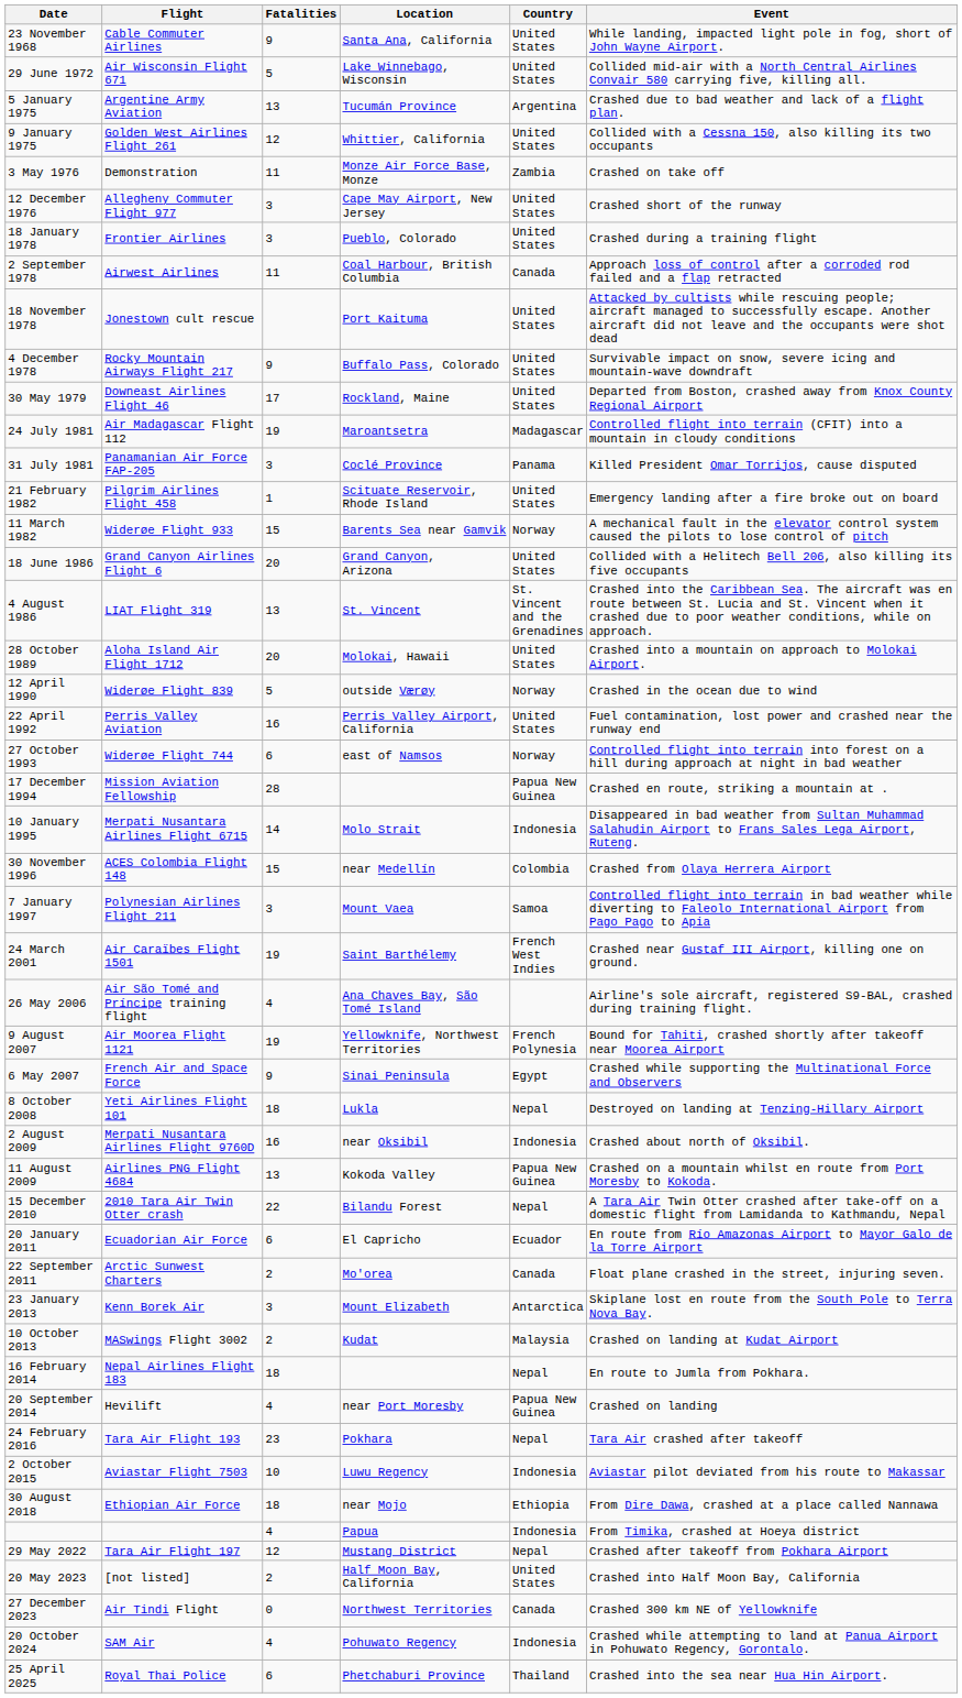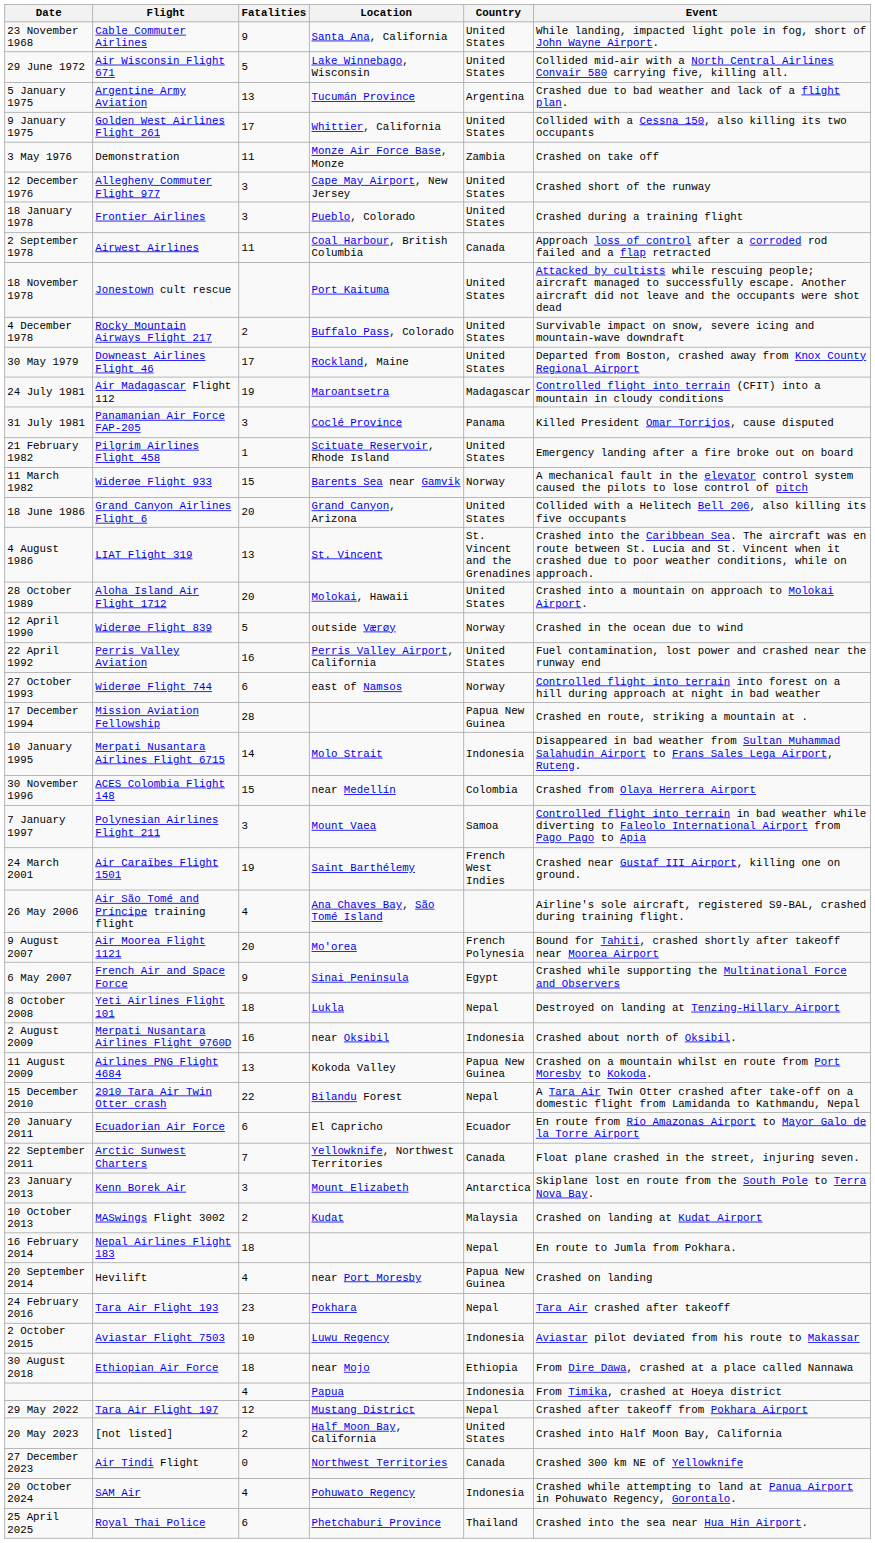 <table class="wikitable sortable" style="margin: 1em auto;">
 <tr>
 <th scope="col" width="100">Date</th>
 <th scope="col" width="170">Flight</th>
 <th scope="col" width="2">Fatalities</th>
 <th scope="col" width="180">Location</th>
 <th scope="col" width="35">Country</th>
 <th scope="col" width="400" class="unsortable">Event</th>
 </tr>
 <tr>
 <td>23 November 1968</td>
 <td><a href='#'>Cable Commuter Airlines</a></td>
 <td>9</td>
 <td><a href='#'>Santa Ana</a>, California</td>
 <td>United States</td>
 <td>While landing, impacted light pole in fog,  short of <a href='#'>John Wayne Airport</a>.</td>
 </tr>
 <tr>
 <td>29 June 1972</td>
 <td><a href='#'>Air Wisconsin Flight 671</a></td>
 <td>5</td>
 <td><a href='#'>Lake Winnebago</a>, Wisconsin</td>
 <td>United States</td>
 <td>Collided mid-air with a <a href='#'>North Central Airlines</a> <a href='#'>Convair 580</a> carrying five, killing all.</td>
 </tr>
 <tr>
 <td>5 January 1975</td>
 <td><a href='#'>Argentine Army Aviation</a></td>
 <td>13</td>
 <td><a href='#'>Tucumán Province</a></td>
 <td>Argentina</td>
 <td>Crashed due to bad weather and lack of a <a href='#'>flight plan</a>.</td>
 </tr>
 <tr>
 <td>9 January 1975</td>
 <td><a href='#'>Golden West Airlines Flight 261</a></td>
-<td>12</td>
+<td>17</td>
 <td><a href='#'>Whittier</a>, California</td>
 <td>United States</td>
 <td>Collided with a <a href='#'>Cessna 150</a>, also killing its two occupants</td>
 </tr>
 <tr>
 <td>3 May 1976</td>
 <td>Demonstration</td>
 <td>11</td>
 <td><a href='#'>Monze Air Force Base</a>, Monze</td>
 <td>Zambia</td>
 <td>Crashed on take off</td>
 </tr>
 <tr>
 <td>12 December 1976</td>
 <td><a href='#'>Allegheny Commuter Flight 977</a></td>
 <td>3</td>
 <td><a href='#'>Cape May Airport</a>, New Jersey</td>
 <td>United States</td>
 <td>Crashed short of the runway</td>
 </tr>
 <tr>
 <td>18 January 1978</td>
 <td><a href='#'>Frontier Airlines</a></td>
 <td>3</td>
 <td><a href='#'>Pueblo</a>, Colorado</td>
 <td>United States</td>
 <td>Crashed during a training flight</td>
 </tr>
 <tr>
 <td>2 September 1978</td>
 <td><a href='#'>Airwest Airlines</a></td>
 <td>11</td>
 <td><a href='#'>Coal Harbour</a>, British Columbia</td>
 <td>Canada</td>
 <td>Approach <a href='#'>loss of control</a> after a <a href='#'>corroded</a> rod failed and a <a href='#'>flap</a> retracted</td>
 </tr>
 <tr>
 <td>18 November 1978</td>
 <td><a href='#'>Jonestown</a> cult rescue</td>
 <td></td>
 <td><a href='#'>Port Kaituma</a></td>
 <td>United States</td>
 <td><a href='#'>Attacked by cultists</a> while rescuing people; aircraft managed to successfully escape. Another aircraft did not leave and the occupants were shot dead</td>
 </tr>
 <tr>
 <td>4 December 1978</td>
 <td><a href='#'>Rocky Mountain Airways Flight 217</a></td>
-<td>9</td>
+<td>2</td>
 <td><a href='#'>Buffalo Pass</a>, Colorado</td>
 <td>United States</td>
 <td>Survivable impact on snow, severe icing and mountain-wave downdraft</td>
 </tr>
 <tr>
 <td>30 May 1979</td>
 <td><a href='#'>Downeast Airlines Flight 46</a></td>
 <td>17</td>
 <td><a href='#'>Rockland</a>, Maine</td>
 <td>United States</td>
 <td>Departed from Boston, crashed  away from <a href='#'>Knox County Regional Airport</a></td>
 </tr>
 <tr>
 <td>24 July 1981</td>
 <td><a href='#'>Air Madagascar</a> Flight 112</td>
 <td>19</td>
 <td><a href='#'>Maroantsetra</a></td>
 <td>Madagascar</td>
 <td><a href='#'>Controlled flight into terrain</a> (CFIT) into a mountain in cloudy conditions</td>
 </tr>
 <tr>
 <td>31 July 1981</td>
 <td><a href='#'>Panamanian Air Force FAP-205</a></td>
 <td>3</td>
 <td><a href='#'>Coclé Province</a></td>
 <td>Panama</td>
 <td>Killed President <a href='#'>Omar Torrijos</a>, cause disputed</td>
 </tr>
 <tr>
 <td>21 February 1982</td>
 <td><a href='#'>Pilgrim Airlines Flight 458</a></td>
 <td>1</td>
 <td><a href='#'>Scituate Reservoir</a>, Rhode Island</td>
 <td>United States</td>
 <td>Emergency landing after a fire broke out on board</td>
 </tr>
 <tr>
 <td>11 March 1982</td>
 <td><a href='#'>Widerøe Flight 933</a></td>
 <td>15</td>
 <td><a href='#'>Barents Sea</a> near <a href='#'>Gamvik</a></td>
 <td>Norway</td>
 <td>A mechanical fault in the <a href='#'>elevator</a> control system caused the pilots to lose control of <a href='#'>pitch</a></td>
 </tr>
 <tr>
 <td>18 June 1986</td>
 <td><a href='#'>Grand Canyon Airlines Flight 6</a></td>
 <td>20</td>
 <td><a href='#'>Grand Canyon</a>,<br>Arizona</td>
 <td>United States</td>
 <td>Collided with a Helitech <a href='#'>Bell 206</a>, also killing its five occupants</td>
 </tr>
 <tr>
 <td>4 August 1986</td>
 <td><a href='#'>LIAT Flight 319</a></td>
 <td>13</td>
 <td><a href='#'>St. Vincent</a></td>
 <td>St. Vincent and the Grenadines</td>
 <td>Crashed into the <a href='#'>Caribbean Sea</a>. The aircraft was en route between St. Lucia and St. Vincent when it crashed due to poor weather conditions, while on approach.</td>
 </tr>
 <tr>
 <td>28 October 1989</td>
 <td><a href='#'>Aloha Island Air Flight 1712</a></td>
 <td>20</td>
 <td><a href='#'>Molokai</a>, Hawaii</td>
 <td>United States</td>
 <td>Crashed into a mountain on approach to <a href='#'>Molokai Airport</a>.</td>
 </tr>
 <tr>
 <td>12 April 1990</td>
 <td><a href='#'>Widerøe Flight 839</a></td>
 <td>5</td>
 <td>outside <a href='#'>Værøy</a></td>
 <td>Norway</td>
 <td>Crashed in the ocean due to wind</td>
 </tr>
 <tr>
 <td>22 April 1992</td>
 <td><a href='#'>Perris Valley Aviation</a></td>
 <td>16</td>
 <td><a href='#'>Perris Valley Airport</a>, California</td>
 <td>United States</td>
 <td>Fuel contamination, lost power and crashed near the runway end</td>
 </tr>
 <tr>
 <td>27 October 1993</td>
 <td><a href='#'>Widerøe Flight 744</a></td>
 <td>6</td>
 <td>east of <a href='#'>Namsos</a></td>
 <td>Norway</td>
 <td><a href='#'>Controlled flight into terrain</a> into forest on a hill during approach at night in bad weather</td>
 </tr>
 <tr>
 <td>17 December 1994</td>
 <td><a href='#'>Mission Aviation Fellowship</a></td>
 <td>28</td>
 <td></td>
 <td>Papua New Guinea</td>
 <td>Crashed en route, striking a mountain at .</td>
 </tr>
 <tr>
 <td>10 January 1995</td>
 <td><a href='#'>Merpati Nusantara Airlines Flight 6715</a></td>
 <td>14</td>
 <td><a href='#'>Molo Strait</a></td>
 <td>Indonesia</td>
 <td>Disappeared in bad weather from <a href='#'>Sultan Muhammad Salahudin Airport</a> to <a href='#'>Frans Sales Lega Airport</a>, <a href='#'>Ruteng</a>.</td>
 </tr>
 <tr>
 <td>30 November 1996</td>
 <td><a href='#'>ACES Colombia Flight 148</a></td>
 <td>15</td>
 <td>near <a href='#'>Medellín</a></td>
 <td>Colombia</td>
 <td>Crashed  from <a href='#'>Olaya Herrera Airport</a></td>
 </tr>
 <tr>
 <td>7 January 1997</td>
 <td><a href='#'>Polynesian Airlines Flight 211</a></td>
 <td>3</td>
 <td><a href='#'>Mount Vaea</a></td>
 <td>Samoa</td>
 <td><a href='#'>Controlled flight into terrain</a> in bad weather while diverting to <a href='#'>Faleolo International Airport</a> from <a href='#'>Pago Pago</a> to <a href='#'>Apia</a></td>
 </tr>
 <tr>
 <td>24 March 2001</td>
 <td><a href='#'>Air Caraïbes Flight 1501</a></td>
 <td>19</td>
 <td><a href='#'>Saint Barthélemy</a></td>
 <td>French West Indies</td>
 <td>Crashed near <a href='#'>Gustaf III Airport</a>, killing one on ground.</td>
 </tr>
 <tr>
 <td>26 May 2006</td>
 <td><a href='#'>Air São Tomé and Príncipe</a> training flight</td>
 <td>4</td>
 <td><a href='#'>Ana Chaves Bay</a>, <a href='#'>São Tomé Island</a></td>
 <td></td>
 <td>Airline's sole aircraft, registered S9-BAL, crashed during training flight.</td>
 </tr>
 <tr>
 <td>9 August 2007</td>
 <td><a href='#'>Air Moorea Flight 1121</a></td>
-<td>19</td>
-<td><a href='#'>Yellowknife</a>, Northwest Territories</td>
+<td>20</td>
+<td><a href='#'>Mo'orea</a></td>
 <td>French Polynesia</td>
 <td>Bound for <a href='#'>Tahiti</a>, crashed shortly after takeoff near <a href='#'>Moorea Airport</a></td>
 </tr>
 <tr>
 <td>6 May 2007</td>
 <td><a href='#'>French Air and Space Force</a></td>
 <td>9</td>
 <td><a href='#'>Sinai Peninsula</a></td>
 <td>Egypt</td>
 <td>Crashed while supporting the <a href='#'>Multinational Force and Observers</a></td>
 </tr>
 <tr>
 <td>8 October 2008</td>
 <td><a href='#'>Yeti Airlines Flight 101</a></td>
 <td>18</td>
 <td><a href='#'>Lukla</a></td>
 <td>Nepal</td>
 <td>Destroyed on landing at <a href='#'>Tenzing-Hillary Airport</a></td>
 </tr>
 <tr>
 <td>2 August 2009</td>
 <td><a href='#'>Merpati Nusantara Airlines Flight 9760D</a></td>
 <td>16</td>
 <td>near <a href='#'>Oksibil</a></td>
 <td>Indonesia</td>
 <td>Crashed about  north of <a href='#'>Oksibil</a>.</td>
 </tr>
 <tr>
 <td>11 August 2009</td>
 <td><a href='#'>Airlines PNG Flight 4684</a></td>
 <td>13</td>
 <td>Kokoda Valley</td>
 <td>Papua New Guinea</td>
 <td>Crashed on a mountain whilst en route from <a href='#'>Port Moresby</a> to <a href='#'>Kokoda</a>.</td>
 </tr>
 <tr>
 <td>15 December 2010</td>
 <td><a href='#'>2010 Tara Air Twin Otter crash</a></td>
 <td>22</td>
 <td><a href='#'>Bilandu</a> Forest</td>
 <td>Nepal</td>
 <td>A <a href='#'>Tara Air</a> Twin Otter crashed after take-off on a domestic flight from Lamidanda to Kathmandu, Nepal</td>
 </tr>
 <tr>
 <td>20 January 2011</td>
 <td><a href='#'>Ecuadorian Air Force</a></td>
 <td>6</td>
 <td>El Capricho</td>
 <td>Ecuador</td>
 <td>En route from <a href='#'>Río Amazonas Airport</a> to <a href='#'>Mayor Galo de la Torre Airport</a></td>
 </tr>
 <tr>
 <td>22 September 2011</td>
 <td><a href='#'>Arctic Sunwest Charters</a></td>
-<td>2</td>
-<td><a href='#'>Mo'orea</a></td>
+<td>7</td>
+<td><a href='#'>Yellowknife</a>, Northwest Territories</td>
 <td>Canada</td>
 <td>Float plane crashed in the street, injuring seven.</td>
 </tr>
 <tr>
 <td>23 January 2013</td>
 <td><a href='#'>Kenn Borek Air</a></td>
 <td>3</td>
 <td><a href='#'>Mount Elizabeth</a></td>
 <td>Antarctica</td>
 <td>Skiplane lost en route from the <a href='#'>South Pole</a> to <a href='#'>Terra Nova Bay</a>.</td>
 </tr>
 <tr>
 <td>10 October 2013</td>
 <td><a href='#'>MASwings</a> Flight 3002</td>
 <td>2</td>
 <td><a href='#'>Kudat</a></td>
 <td>Malaysia</td>
 <td>Crashed on landing at <a href='#'>Kudat Airport</a></td>
 </tr>
 <tr>
 <td>16 February 2014</td>
 <td><a href='#'>Nepal Airlines Flight 183</a></td>
 <td>18</td>
 <td></td>
 <td>Nepal</td>
 <td>En route to Jumla from Pokhara.</td>
 </tr>
 <tr>
 <td>20 September 2014</td>
 <td>Hevilift</td>
 <td>4</td>
 <td>near <a href='#'>Port Moresby</a></td>
 <td>Papua New Guinea</td>
 <td>Crashed on landing</td>
 </tr>
 <tr>
 <td>24 February 2016</td>
 <td><a href='#'>Tara Air Flight 193</a></td>
 <td>23</td>
 <td><a href='#'>Pokhara</a></td>
 <td>Nepal</td>
 <td><a href='#'>Tara Air</a> crashed after takeoff</td>
 </tr>
 <tr>
 <td>2 October 2015</td>
 <td><a href='#'>Aviastar Flight 7503</a></td>
 <td>10</td>
 <td><a href='#'>Luwu Regency</a></td>
 <td>Indonesia</td>
 <td><a href='#'>Aviastar</a> pilot deviated from his route to <a href='#'>Makassar</a></td>
 </tr>
 <tr>
 <td>30 August 2018</td>
 <td><a href='#'>Ethiopian Air Force</a></td>
 <td>18</td>
 <td>near <a href='#'>Mojo</a></td>
 <td>Ethiopia</td>
 <td>From <a href='#'>Dire Dawa</a>, crashed at a place called Nannawa</td>
 </tr>
 <tr>
 <td></td>
 <td></td>
 <td>4</td>
 <td><a href='#'>Papua</a></td>
 <td>Indonesia</td>
 <td>From <a href='#'>Timika</a>, crashed at Hoeya district</td>
 </tr>
 <tr>
 <td>29 May 2022</td>
 <td><a href='#'>Tara Air Flight 197</a></td>
 <td>12</td>
 <td><a href='#'>Mustang District</a></td>
 <td>Nepal</td>
 <td>Crashed after takeoff from <a href='#'>Pokhara Airport</a></td>
 </tr>
 <tr>
 <td>20 May 2023</td>
 <td>[not listed]</td>
 <td>2</td>
 <td><a href='#'>Half Moon Bay</a>, California</td>
 <td>United States</td>
 <td>Crashed into Half Moon Bay, California</td>
 </tr>
 <tr>
 <td>27 December 2023</td>
 <td><a href='#'>Air Tindi</a> Flight</td>
 <td>0</td>
 <td><a href='#'>Northwest Territories</a></td>
 <td>Canada</td>
 <td>Crashed 300 km NE of <a href='#'>Yellowknife</a></td>
 </tr>
 <tr>
 <td>20 October 2024</td>
 <td><a href='#'>SAM Air</a></td>
 <td>4</td>
 <td><a href='#'>Pohuwato Regency</a></td>
 <td>Indonesia</td>
 <td>Crashed while attempting to land at <a href='#'>Panua Airport</a> in Pohuwato Regency, <a href='#'>Gorontalo</a>.</td>
 </tr>
 <tr>
 <td>25 April 2025</td>
 <td><a href='#'>Royal Thai Police</a></td>
 <td>6</td>
 <td><a href='#'>Phetchaburi Province</a></td>
 <td>Thailand</td>
 <td>Crashed into the sea near <a href='#'>Hua Hin Airport</a>.</td>
 </tr>
 </table>
